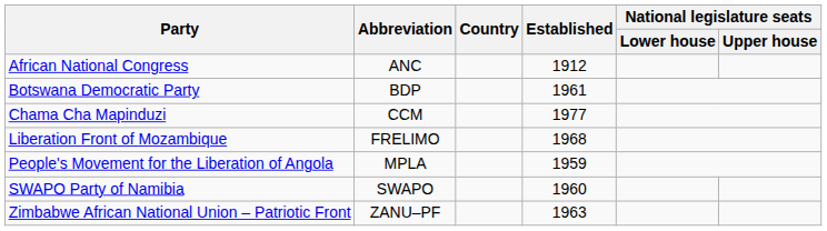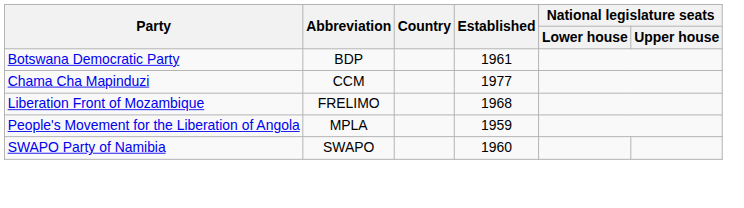 <table class="wikitable">
 <tr>
 <th rowspan="2">Party</th>
 <th rowspan="2" width="80px">Abbreviation</th>
 <th rowspan="2">Country</th>
 <th rowspan="2">Established</th>
 <th colspan="2">National legislature seats</th>
 </tr>
 <tr>
 <th>Lower house</th>
 <th>Upper house</th>
-</tr>
-<tr>
-<td> <a href='#'>African National Congress</a></td>
-<td align="center">ANC</td>
-<td></td>
-<td align="center">1912</td>
-<td></td>
-<td></td>
 </tr>
 <tr>
 <td> <a href='#'>Botswana Democratic Party</a></td>
 <td align="center">BDP</td>
 <td></td>
 <td align="center">1961</td>
 <td colspan="2"></td>
 </tr>
 <tr>
 <td> <a href='#'>Chama Cha Mapinduzi</a></td>
 <td align="center">CCM</td>
 <td></td>
 <td align="center">1977</td>
 <td colspan="2"></td>
 </tr>
 <tr>
 <td> <a href='#'>Liberation Front of Mozambique</a></td>
 <td align="center">FRELIMO</td>
 <td></td>
 <td align="center">1968</td>
 <td colspan="2"></td>
 </tr>
 <tr>
 <td> <a href='#'>People's Movement for the Liberation of Angola</a></td>
 <td align="center">MPLA</td>
 <td></td>
 <td align="center">1959</td>
 <td colspan="2"></td>
 </tr>
 <tr>
 <td> <a href='#'>SWAPO Party of Namibia</a></td>
 <td align="center">SWAPO</td>
 <td></td>
 <td align="center">1960</td>
 <td></td>
 <td></td>
 </tr>
-<tr>
-<td> <a href='#'>Zimbabwe African National Union – Patriotic Front</a></td>
-<td align="center">ZANU–PF</td>
-<td></td>
-<td align="center">1963</td>
-<td></td>
-<td></td>
-</tr>
 </table>
